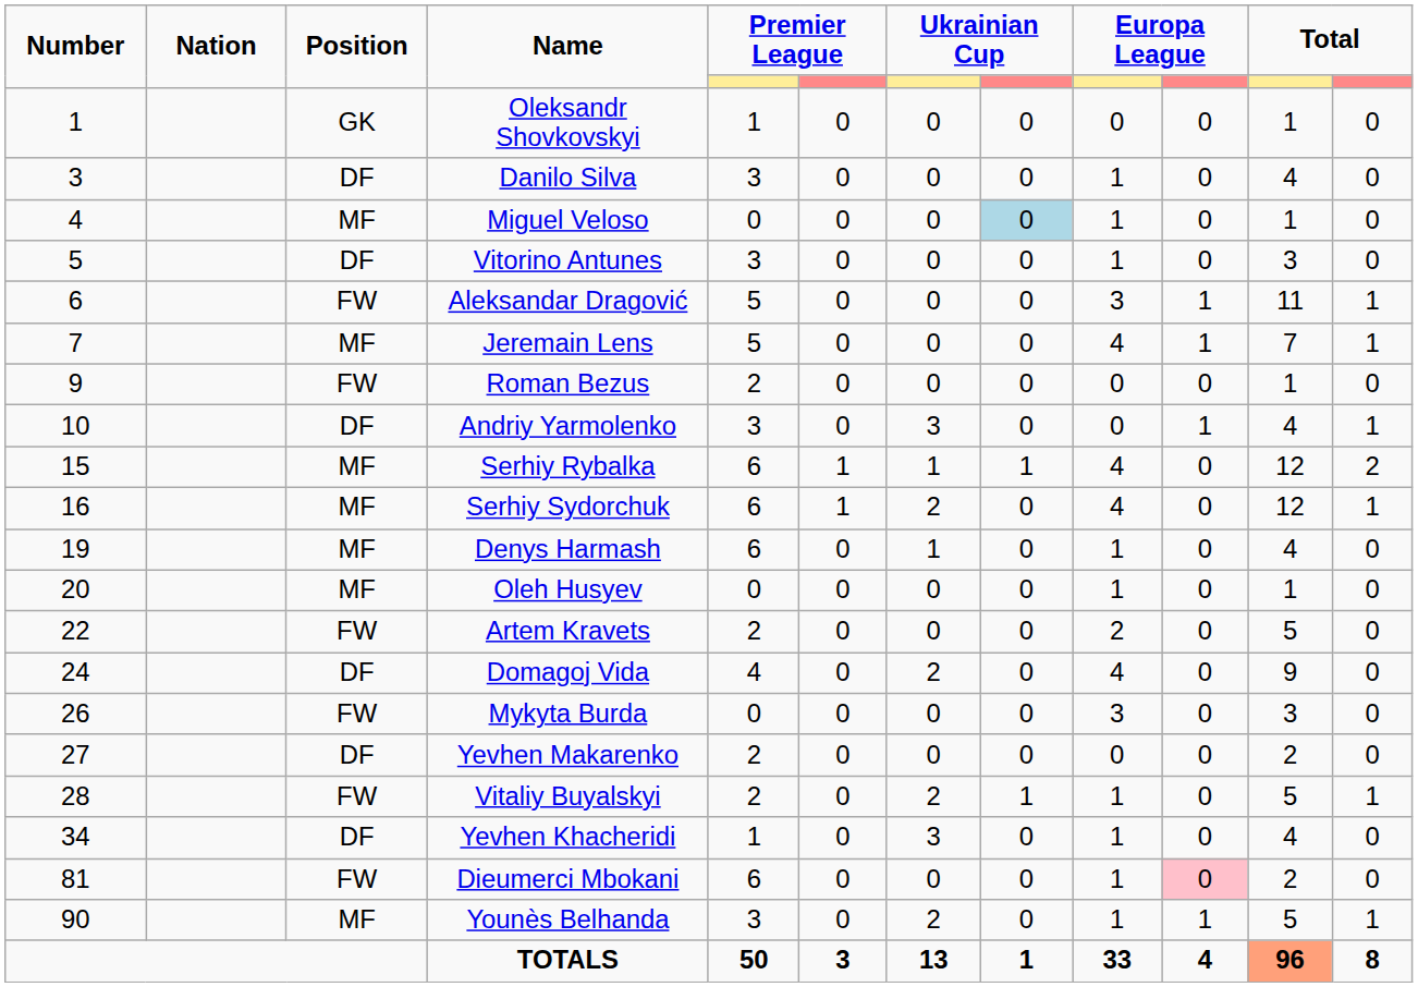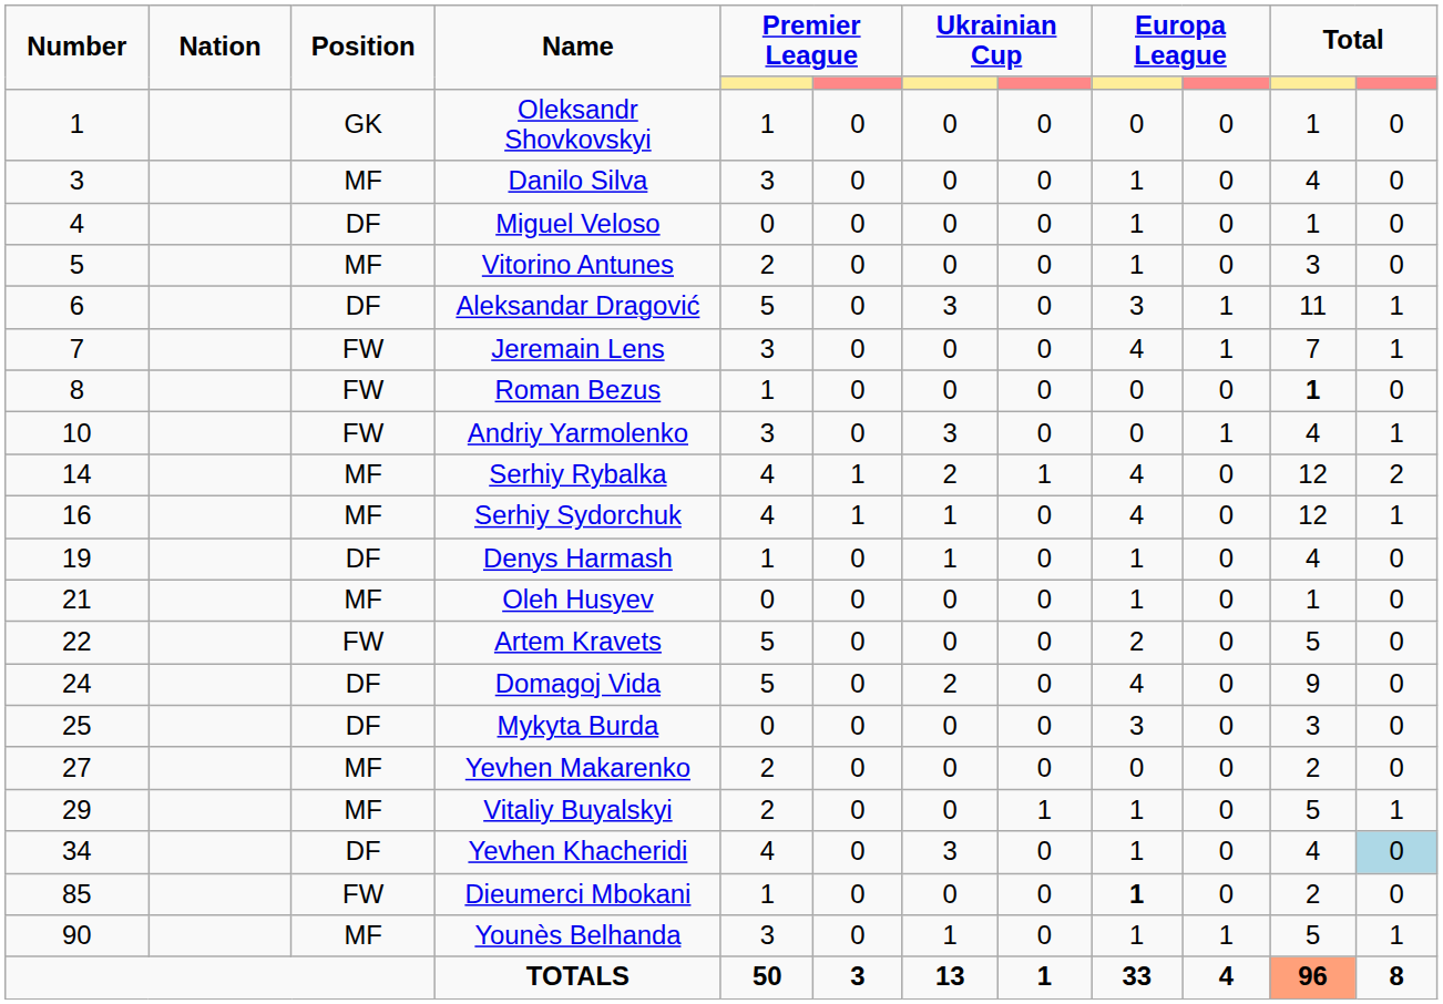 <table class="wikitable" style="font-size: 100%; text-align: center;">
 <tr>
 <td rowspan="2" width="10%" align="center"><strong>Number</strong></td>
 <td rowspan="2" width="10%" align="center"><strong>Nation</strong></td>
 <td rowspan="2" width="10%" align="center"><strong>Position</strong></td>
 <td rowspan="2" width="20%" align="center"><strong>Name</strong></td>
 <td colspan="2" align="center"><strong><a href='#'>Premier League</a></strong></td>
 <td colspan="2" align="center"><strong><a href='#'>Ukrainian Cup</a></strong></td>
 <td colspan="2" align="center"><strong><a href='#'>Europa League</a></strong></td>
 <td colspan="2" align="center"><strong>Total</strong></td>
 </tr>
 <tr>
 <th width=60 style="background: #FFEE99"></th>
 <th width=60 style="background: #FF8888"></th>
 <th width=60 style="background: #FFEE99"></th>
 <th width=60 style="background: #FF8888"></th>
 <th width=60 style="background: #FFEE99"></th>
 <th width=60 style="background: #FF8888"></th>
 <th width=60 style="background: #FFEE99"></th>
 <th width=60 style="background: #FF8888"></th>
 </tr>
 <tr>
 <td>1</td>
 <td></td>
 <td>GK</td>
 <td><a href='#'>Oleksandr Shovkovskyi</a></td>
 <td>1</td>
 <td>0</td>
 <td>0</td>
 <td>0</td>
 <td>0</td>
 <td>0</td>
 <td>1</td>
 <td>0</td>
 </tr>
 <tr>
 <td>3</td>
 <td></td>
-<td>DF</td>
+<td>MF</td>
 <td><a href='#'>Danilo Silva</a></td>
 <td>3</td>
 <td>0</td>
 <td>0</td>
 <td>0</td>
 <td>1</td>
 <td>0</td>
 <td>4</td>
 <td>0</td>
 </tr>
 <tr>
 <td>4</td>
 <td></td>
-<td>MF</td>
+<td>DF</td>
 <td><a href='#'>Miguel Veloso</a></td>
 <td>0</td>
 <td>0</td>
 <td>0</td>
-<td style="background: lightblue;">0</td>
+<td>0</td>
 <td>1</td>
 <td>0</td>
 <td>1</td>
 <td>0</td>
 </tr>
 <tr>
 <td>5</td>
 <td></td>
-<td>DF</td>
+<td>MF</td>
 <td><a href='#'>Vitorino Antunes</a></td>
-<td>3</td>
+<td>2</td>
 <td>0</td>
 <td>0</td>
 <td>0</td>
 <td>1</td>
 <td>0</td>
 <td>3</td>
 <td>0</td>
 </tr>
 <tr>
 <td>6</td>
 <td></td>
-<td>FW</td>
+<td>DF</td>
 <td><a href='#'>Aleksandar Dragović</a></td>
 <td>5</td>
 <td>0</td>
-<td>0</td>
+<td>3</td>
 <td>0</td>
 <td>3</td>
 <td>1</td>
 <td>11</td>
 <td>1</td>
 </tr>
 <tr>
 <td>7</td>
 <td></td>
-<td>MF</td>
+<td>FW</td>
 <td><a href='#'>Jeremain Lens</a></td>
-<td>5</td>
+<td>3</td>
 <td>0</td>
 <td>0</td>
 <td>0</td>
 <td>4</td>
 <td>1</td>
 <td>7</td>
 <td>1</td>
 </tr>
 <tr>
-<td>9</td>
+<td>8</td>
 <td></td>
 <td>FW</td>
 <td><a href='#'>Roman Bezus</a></td>
-<td>2</td>
+<td>1</td>
 <td>0</td>
 <td>0</td>
 <td>0</td>
 <td>0</td>
 <td>0</td>
-<td>1</td>
+<td><strong>1</strong></td>
 <td>0</td>
 </tr>
 <tr>
 <td>10</td>
 <td></td>
-<td>DF</td>
+<td>FW</td>
 <td><a href='#'>Andriy Yarmolenko</a></td>
 <td>3</td>
 <td>0</td>
 <td>3</td>
 <td>0</td>
 <td>0</td>
 <td>1</td>
 <td>4</td>
 <td>1</td>
 </tr>
 <tr>
-<td>15</td>
+<td>14</td>
 <td></td>
 <td>MF</td>
 <td><a href='#'>Serhiy Rybalka</a></td>
-<td>6</td>
+<td>4</td>
 <td>1</td>
-<td>1</td>
+<td>2</td>
 <td>1</td>
 <td>4</td>
 <td>0</td>
 <td>12</td>
 <td>2</td>
 </tr>
 <tr>
 <td>16</td>
 <td></td>
 <td>MF</td>
 <td><a href='#'>Serhiy Sydorchuk</a></td>
-<td>6</td>
+<td>4</td>
 <td>1</td>
-<td>2</td>
+<td>1</td>
 <td>0</td>
 <td>4</td>
 <td>0</td>
 <td>12</td>
 <td>1</td>
 </tr>
 <tr>
 <td>19</td>
 <td></td>
-<td>MF</td>
+<td>DF</td>
 <td><a href='#'>Denys Harmash</a></td>
-<td>6</td>
+<td>1</td>
 <td>0</td>
 <td>1</td>
 <td>0</td>
 <td>1</td>
 <td>0</td>
 <td>4</td>
 <td>0</td>
 </tr>
 <tr>
-<td>20</td>
+<td>21</td>
 <td></td>
 <td>MF</td>
 <td><a href='#'>Oleh Husyev</a></td>
 <td>0</td>
 <td>0</td>
 <td>0</td>
 <td>0</td>
 <td>1</td>
 <td>0</td>
 <td>1</td>
 <td>0</td>
 </tr>
 <tr>
 <td>22</td>
 <td></td>
 <td>FW</td>
 <td><a href='#'>Artem Kravets</a></td>
-<td>2</td>
+<td>5</td>
 <td>0</td>
 <td>0</td>
 <td>0</td>
 <td>2</td>
 <td>0</td>
 <td>5</td>
 <td>0</td>
 </tr>
 <tr>
 <td>24</td>
 <td></td>
 <td>DF</td>
 <td><a href='#'>Domagoj Vida</a></td>
-<td>4</td>
+<td>5</td>
 <td>0</td>
 <td>2</td>
 <td>0</td>
 <td>4</td>
 <td>0</td>
 <td>9</td>
 <td>0</td>
 </tr>
 <tr>
-<td>26</td>
+<td>25</td>
 <td></td>
-<td>FW</td>
+<td>DF</td>
 <td><a href='#'>Mykyta Burda</a></td>
 <td>0</td>
 <td>0</td>
 <td>0</td>
 <td>0</td>
 <td>3</td>
 <td>0</td>
 <td>3</td>
 <td>0</td>
 </tr>
 <tr>
 <td>27</td>
 <td></td>
-<td>DF</td>
+<td>MF</td>
 <td><a href='#'>Yevhen Makarenko</a></td>
 <td>2</td>
 <td>0</td>
 <td>0</td>
 <td>0</td>
 <td>0</td>
 <td>0</td>
 <td>2</td>
 <td>0</td>
 </tr>
 <tr>
-<td>28</td>
+<td>29</td>
 <td></td>
-<td>FW</td>
+<td>MF</td>
 <td><a href='#'>Vitaliy Buyalskyi</a></td>
 <td>2</td>
 <td>0</td>
-<td>2</td>
+<td>0</td>
 <td>1</td>
 <td>1</td>
 <td>0</td>
 <td>5</td>
 <td>1</td>
 </tr>
 <tr>
 <td>34</td>
 <td></td>
 <td>DF</td>
 <td><a href='#'>Yevhen Khacheridi</a></td>
-<td>1</td>
+<td>4</td>
 <td>0</td>
 <td>3</td>
 <td>0</td>
 <td>1</td>
 <td>0</td>
 <td>4</td>
-<td>0</td>
+<td style="background: lightblue;">0</td>
 </tr>
 <tr>
-<td>81</td>
+<td>85</td>
 <td></td>
 <td>FW</td>
 <td><a href='#'>Dieumerci Mbokani</a></td>
-<td>6</td>
+<td>1</td>
 <td>0</td>
 <td>0</td>
 <td>0</td>
-<td>1</td>
-<td style="background: pink;">0</td>
+<td><strong>1</strong></td>
+<td>0</td>
 <td>2</td>
 <td>0</td>
 </tr>
 <tr>
 <td>90</td>
 <td></td>
 <td>MF</td>
 <td><a href='#'>Younès Belhanda</a></td>
 <td>3</td>
 <td>0</td>
-<td>2</td>
+<td>1</td>
 <td>0</td>
 <td>1</td>
 <td>1</td>
 <td>5</td>
 <td>1</td>
 </tr>
 <tr>
 <td colspan="3"></td>
 <td><strong>TOTALS</strong></td>
 <td><strong>50</strong></td>
 <td><strong>3</strong></td>
 <td><strong>13</strong></td>
 <td><strong>1</strong></td>
 <td><strong>33</strong></td>
 <td><strong>4</strong></td>
 <td style="background: lightsalmon;"><strong>96</strong></td>
 <td><strong>8</strong></td>
 </tr>
 </table>
